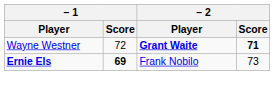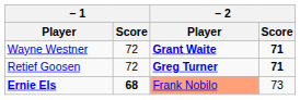 <table class=wikitable>
 <tr>
 <th colspan=2> – 1</th>
 <th colspan=2> – 2</th>
 </tr>
 <tr>
 <th width=145>Player</th>
 <th>Score</th>
 <th width=145>Player</th>
 <th>Score</th>
 </tr>
 <tr>
 <td><a href='#'>Wayne Westner</a></td>
 <td align=center>72</td>
 <td><strong><a href='#'>Grant Waite</a></strong></td>
 <td align=center><strong>71</strong></td>
 </tr>
 <tr>
+<td><a href='#'>Retief Goosen</a></td>
+<td align=center>72</td>
+<td><strong><a href='#'>Greg Turner</a></strong></td>
+<td align=center><strong>71</strong></td>
+</tr>
+<tr>
 <td><strong><a href='#'>Ernie Els</a></strong></td>
-<td align=center><strong>69</strong></td>
-<td><a href='#'>Frank Nobilo</a></td>
+<td align=center><strong>68</strong></td>
+<td style="background: lightsalmon;"><a href='#'>Frank Nobilo</a></td>
 <td align=center>73</td>
 </tr>
 </table>
